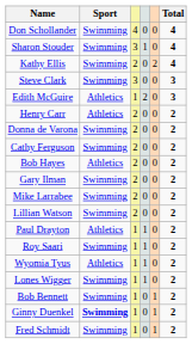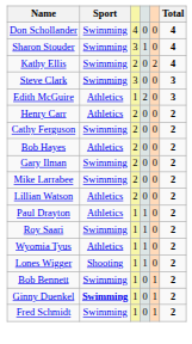 <table class=wikitable style=font-size:85%;text-align:center;float:right>
 <tr>
 <th>Name</th>
 <th>Sport</th>
 <td bgcolor=F7F6A8></td>
 <td bgcolor=DCE5E5></td>
 <td bgcolor=FFDAB9></td>
 <th>Total</th>
 </tr>
 <tr>
 <td><a href='#'>Don Schollander</a></td>
 <td><a href='#'>Swimming</a></td>
 <td bgcolor=F7F6A8>4</td>
 <td bgcolor=DCE5E5>0</td>
 <td bgcolor=FFDAB9>0</td>
 <td><strong>4</strong></td>
 </tr>
 <tr>
 <td><a href='#'>Sharon Stouder</a></td>
 <td><a href='#'>Swimming</a></td>
 <td bgcolor=F7F6A8>3</td>
 <td bgcolor=DCE5E5>1</td>
 <td bgcolor=FFDAB9>0</td>
 <td><strong>4</strong></td>
 </tr>
 <tr>
 <td><a href='#'>Kathy Ellis</a></td>
 <td><a href='#'>Swimming</a></td>
 <td bgcolor=F7F6A8>2</td>
 <td bgcolor=DCE5E5>0</td>
 <td bgcolor=FFDAB9>2</td>
 <td><strong>4</strong></td>
 </tr>
 <tr>
 <td><a href='#'>Steve Clark</a></td>
 <td><a href='#'>Swimming</a></td>
 <td bgcolor=F7F6A8>3</td>
 <td bgcolor=DCE5E5>0</td>
 <td bgcolor=FFDAB9>0</td>
 <td><strong>3</strong></td>
 </tr>
 <tr>
 <td><a href='#'>Edith McGuire</a></td>
 <td><a href='#'>Athletics</a></td>
 <td bgcolor=F7F6A8>1</td>
 <td bgcolor=DCE5E5>2</td>
 <td bgcolor=FFDAB9>0</td>
 <td><strong>3</strong></td>
 </tr>
 <tr>
 <td><a href='#'>Henry Carr</a></td>
 <td><a href='#'>Athletics</a></td>
 <td bgcolor=F7F6A8>2</td>
 <td bgcolor=DCE5E5>0</td>
 <td bgcolor=FFDAB9>0</td>
 <td><strong>2</strong></td>
 </tr>
 <tr>
-<td><a href='#'>Donna de Varona</a></td>
-<td><a href='#'>Swimming</a></td>
-<td bgcolor=F7F6A8>2</td>
-<td bgcolor=DCE5E5>0</td>
-<td bgcolor=FFDAB9>0</td>
-<td><strong>2</strong></td>
-</tr>
-<tr>
 <td><a href='#'>Cathy Ferguson</a></td>
 <td><a href='#'>Swimming</a></td>
 <td bgcolor=F7F6A8>2</td>
 <td bgcolor=DCE5E5>0</td>
 <td bgcolor=FFDAB9>0</td>
 <td><strong>2</strong></td>
 </tr>
 <tr>
 <td><a href='#'>Bob Hayes</a></td>
 <td><a href='#'>Athletics</a></td>
 <td bgcolor=F7F6A8>2</td>
 <td bgcolor=DCE5E5>0</td>
 <td bgcolor=FFDAB9>0</td>
 <td><strong>2</strong></td>
 </tr>
 <tr>
 <td><a href='#'>Gary Ilman</a></td>
 <td><a href='#'>Swimming</a></td>
 <td bgcolor=F7F6A8>2</td>
 <td bgcolor=DCE5E5>0</td>
 <td bgcolor=FFDAB9>0</td>
 <td><strong>2</strong></td>
 </tr>
 <tr>
 <td><a href='#'>Mike Larrabee</a></td>
 <td><a href='#'>Swimming</a></td>
 <td bgcolor=F7F6A8>2</td>
 <td bgcolor=DCE5E5>0</td>
 <td bgcolor=FFDAB9>0</td>
 <td><strong>2</strong></td>
 </tr>
 <tr>
 <td><a href='#'>Lillian Watson</a></td>
-<td><a href='#'>Swimming</a></td>
+<td><a href='#'>Athletics</a></td>
 <td bgcolor=F7F6A8>2</td>
 <td bgcolor=DCE5E5>0</td>
 <td bgcolor=FFDAB9>0</td>
 <td><strong>2</strong></td>
 </tr>
 <tr>
 <td><a href='#'>Paul Drayton</a></td>
 <td><a href='#'>Athletics</a></td>
 <td bgcolor=F7F6A8>1</td>
 <td bgcolor=DCE5E5>1</td>
 <td bgcolor=FFDAB9>0</td>
 <td><strong>2</strong></td>
 </tr>
 <tr>
 <td><a href='#'>Roy Saari</a></td>
 <td><a href='#'>Swimming</a></td>
 <td bgcolor=F7F6A8>1</td>
 <td bgcolor=DCE5E5>1</td>
 <td bgcolor=FFDAB9>0</td>
 <td><strong>2</strong></td>
 </tr>
 <tr>
 <td><a href='#'>Wyomia Tyus</a></td>
 <td><a href='#'>Athletics</a></td>
 <td bgcolor=F7F6A8>1</td>
 <td bgcolor=DCE5E5>1</td>
 <td bgcolor=FFDAB9>0</td>
 <td><strong>2</strong></td>
 </tr>
 <tr>
 <td><a href='#'>Lones Wigger</a></td>
-<td><a href='#'>Swimming</a></td>
+<td><a href='#'>Shooting</a></td>
 <td bgcolor=F7F6A8>1</td>
 <td bgcolor=DCE5E5>1</td>
 <td bgcolor=FFDAB9>0</td>
 <td><strong>2</strong></td>
 </tr>
 <tr>
 <td><a href='#'>Bob Bennett</a></td>
 <td><a href='#'>Swimming</a></td>
 <td bgcolor=F7F6A8>1</td>
 <td bgcolor=DCE5E5>0</td>
 <td bgcolor=FFDAB9>1</td>
 <td><strong>2</strong></td>
 </tr>
 <tr>
 <td><a href='#'>Ginny Duenkel</a></td>
 <td><strong><a href='#'>Swimming</a></strong></td>
 <td bgcolor=F7F6A8>1</td>
 <td bgcolor=DCE5E5>0</td>
 <td bgcolor=FFDAB9>1</td>
 <td><strong>2</strong></td>
 </tr>
 <tr>
 <td><a href='#'>Fred Schmidt</a></td>
 <td><a href='#'>Swimming</a></td>
 <td bgcolor=F7F6A8>1</td>
 <td bgcolor=DCE5E5>0</td>
 <td bgcolor=FFDAB9>1</td>
 <td><strong>2</strong></td>
 </tr>
 </table>
